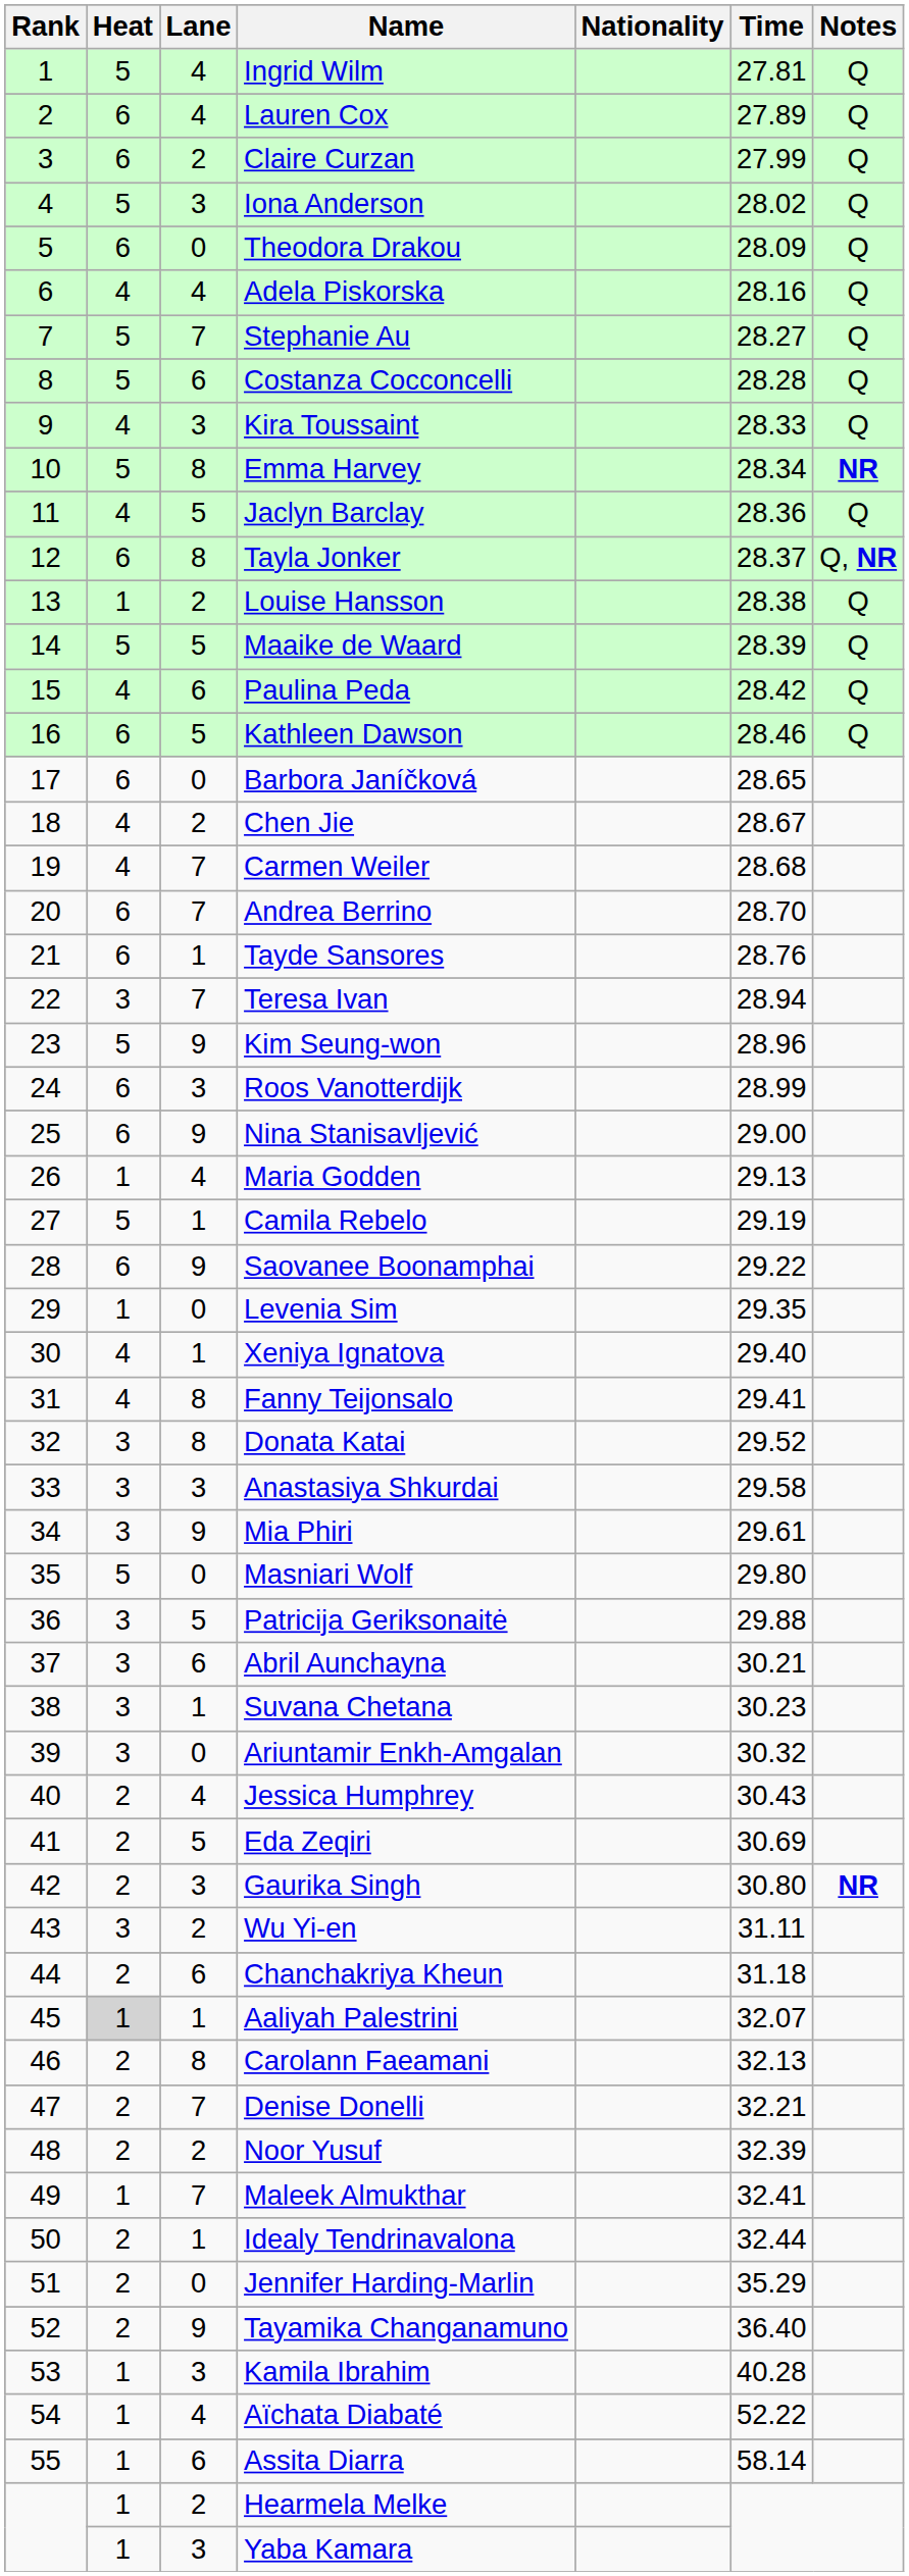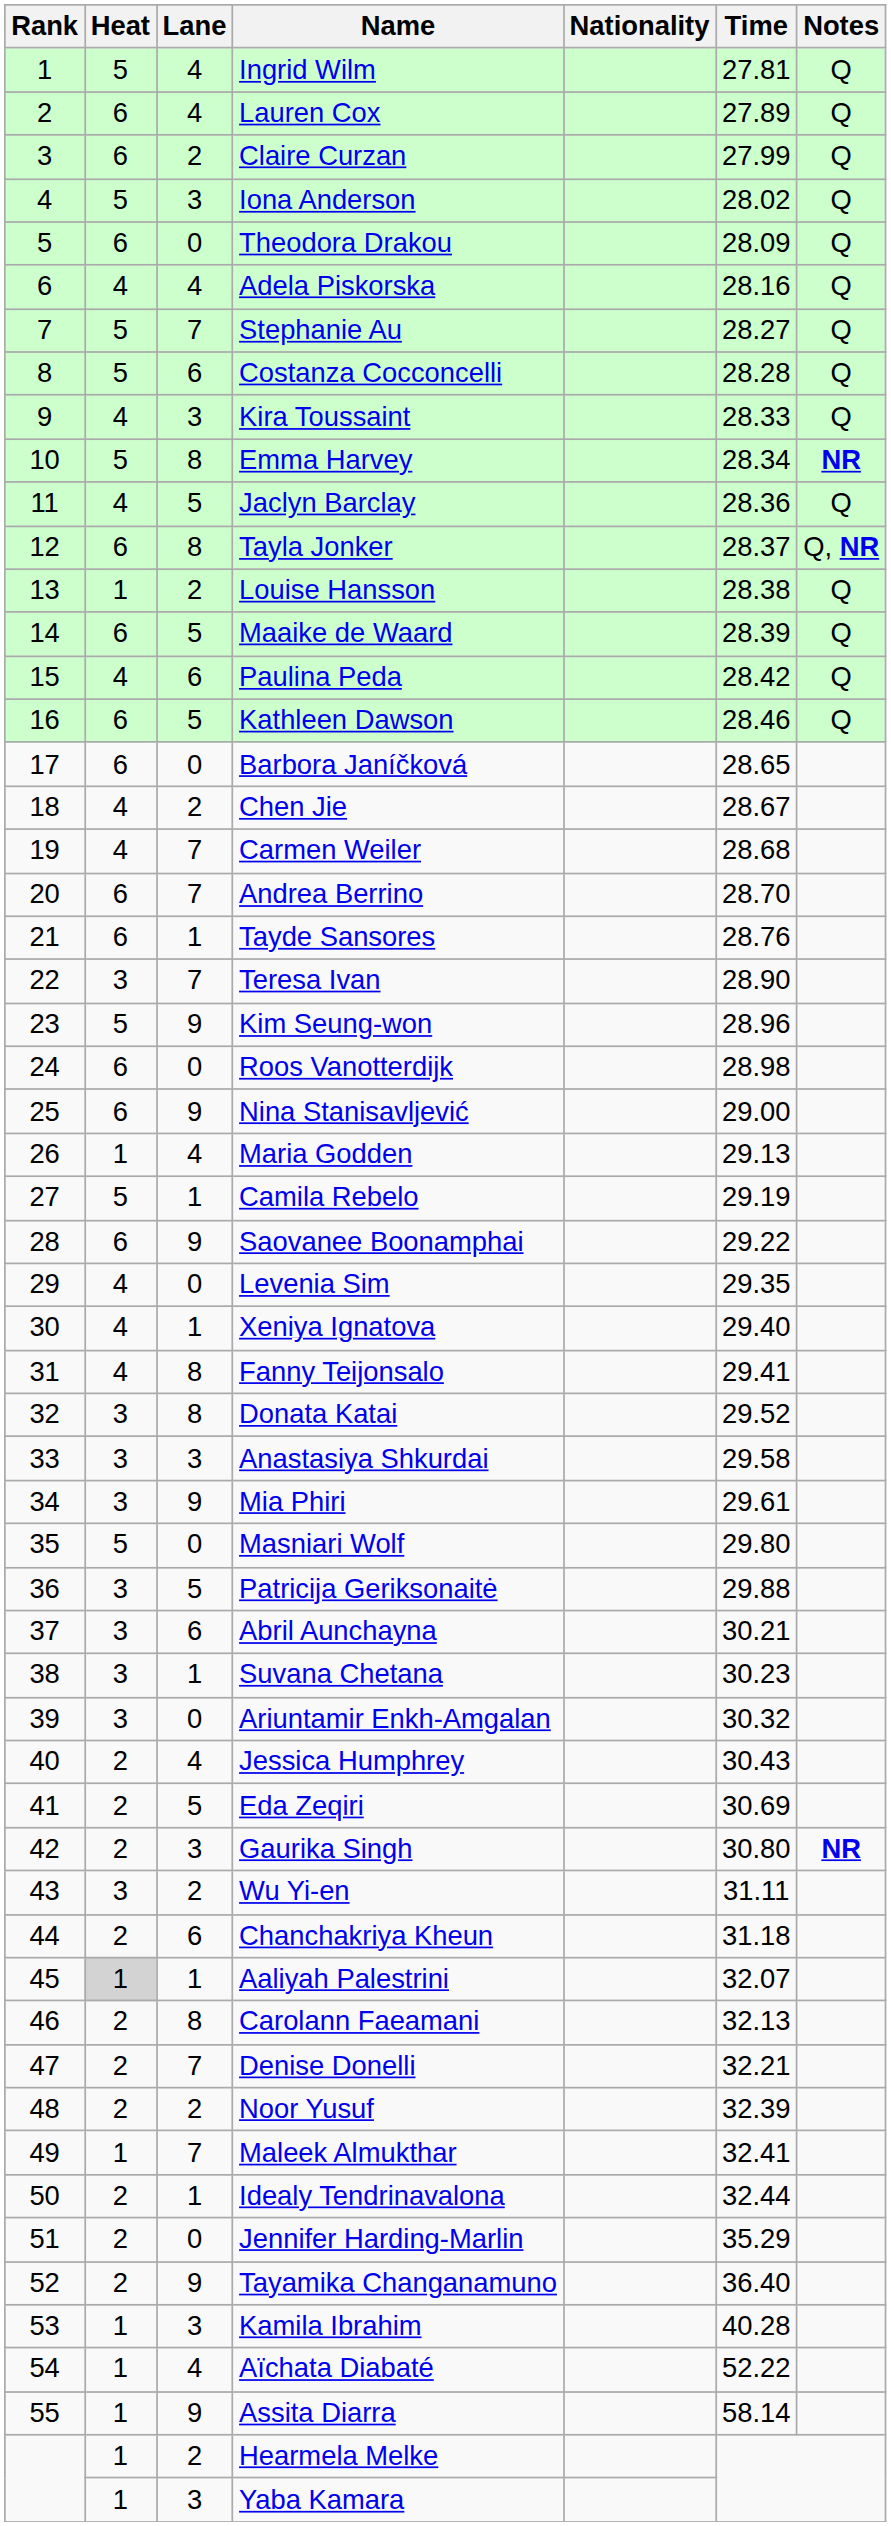 <table class="wikitable sortable" style="text-align:center">
 <tr>
 <th>Rank</th>
 <th>Heat</th>
 <th>Lane</th>
 <th>Name</th>
 <th>Nationality</th>
 <th>Time</th>
 <th>Notes</th>
 </tr>
 <tr bgcolor=ccffcc>
 <td>1</td>
 <td>5</td>
 <td>4</td>
 <td align=left><a href='#'>Ingrid Wilm</a></td>
 <td align=left></td>
 <td>27.81</td>
 <td>Q</td>
 </tr>
 <tr bgcolor=ccffcc>
 <td>2</td>
 <td>6</td>
 <td>4</td>
 <td align=left><a href='#'>Lauren Cox</a></td>
 <td align=left></td>
 <td>27.89</td>
 <td>Q</td>
 </tr>
 <tr bgcolor=ccffcc>
 <td>3</td>
 <td>6</td>
 <td>2</td>
 <td align=left><a href='#'>Claire Curzan</a></td>
 <td align=left></td>
 <td>27.99</td>
 <td>Q</td>
 </tr>
 <tr bgcolor=ccffcc>
 <td>4</td>
 <td>5</td>
 <td>3</td>
 <td align=left><a href='#'>Iona Anderson</a></td>
 <td align=left></td>
 <td>28.02</td>
 <td>Q</td>
 </tr>
 <tr bgcolor=ccffcc>
 <td>5</td>
 <td>6</td>
 <td>0</td>
 <td align=left><a href='#'>Theodora Drakou</a></td>
 <td align=left></td>
 <td>28.09</td>
 <td>Q</td>
 </tr>
 <tr bgcolor=ccffcc>
 <td>6</td>
 <td>4</td>
 <td>4</td>
 <td align=left><a href='#'>Adela Piskorska</a></td>
 <td align=left></td>
 <td>28.16</td>
 <td>Q</td>
 </tr>
 <tr bgcolor=ccffcc>
 <td>7</td>
 <td>5</td>
 <td>7</td>
 <td align=left><a href='#'>Stephanie Au</a></td>
 <td align=left></td>
 <td>28.27</td>
 <td>Q</td>
 </tr>
 <tr bgcolor=ccffcc>
 <td>8</td>
 <td>5</td>
 <td>6</td>
 <td align=left><a href='#'>Costanza Cocconcelli</a></td>
 <td align=left></td>
 <td>28.28</td>
 <td>Q</td>
 </tr>
 <tr bgcolor=ccffcc>
 <td>9</td>
 <td>4</td>
 <td>3</td>
 <td align=left><a href='#'>Kira Toussaint</a></td>
 <td align=left></td>
 <td>28.33</td>
 <td>Q</td>
 </tr>
 <tr bgcolor=ccffcc>
 <td>10</td>
 <td>5</td>
 <td>8</td>
 <td align=left><a href='#'>Emma Harvey</a></td>
 <td align=left></td>
 <td>28.34</td>
 <td><strong><a href='#'>NR</a></strong></td>
 </tr>
 <tr bgcolor=ccffcc>
 <td>11</td>
 <td>4</td>
 <td>5</td>
 <td align=left><a href='#'>Jaclyn Barclay</a></td>
 <td align=left></td>
 <td>28.36</td>
 <td>Q</td>
 </tr>
 <tr bgcolor=ccffcc>
 <td>12</td>
 <td>6</td>
 <td>8</td>
 <td align=left><a href='#'>Tayla Jonker</a></td>
 <td align=left></td>
 <td>28.37</td>
 <td>Q, <strong><a href='#'>NR</a></strong></td>
 </tr>
 <tr bgcolor=ccffcc>
 <td>13</td>
 <td>1</td>
 <td>2</td>
 <td align=left><a href='#'>Louise Hansson</a></td>
 <td align=left></td>
 <td>28.38</td>
 <td>Q</td>
 </tr>
 <tr bgcolor=ccffcc>
 <td>14</td>
-<td>5</td>
+<td>6</td>
 <td>5</td>
 <td align=left><a href='#'>Maaike de Waard</a></td>
 <td align=left></td>
 <td>28.39</td>
 <td>Q</td>
 </tr>
 <tr bgcolor=ccffcc>
 <td>15</td>
 <td>4</td>
 <td>6</td>
 <td align=left><a href='#'>Paulina Peda</a></td>
 <td align=left></td>
 <td>28.42</td>
 <td>Q</td>
 </tr>
 <tr bgcolor=ccffcc>
 <td>16</td>
 <td>6</td>
 <td>5</td>
 <td align=left><a href='#'>Kathleen Dawson</a></td>
 <td align=left></td>
 <td>28.46</td>
 <td>Q</td>
 </tr>
 <tr>
 <td>17</td>
 <td>6</td>
 <td>0</td>
 <td align=left><a href='#'>Barbora Janíčková</a></td>
 <td align=left></td>
 <td>28.65</td>
 <td></td>
 </tr>
 <tr>
 <td>18</td>
 <td>4</td>
 <td>2</td>
 <td align=left><a href='#'>Chen Jie</a></td>
 <td align=left></td>
 <td>28.67</td>
 <td></td>
 </tr>
 <tr>
 <td>19</td>
 <td>4</td>
 <td>7</td>
 <td align=left><a href='#'>Carmen Weiler</a></td>
 <td align=left></td>
 <td>28.68</td>
 <td></td>
 </tr>
 <tr>
 <td>20</td>
 <td>6</td>
 <td>7</td>
 <td align=left><a href='#'>Andrea Berrino</a></td>
 <td align=left></td>
 <td>28.70</td>
 <td></td>
 </tr>
 <tr>
 <td>21</td>
 <td>6</td>
 <td>1</td>
 <td align=left><a href='#'>Tayde Sansores</a></td>
 <td align=left></td>
 <td>28.76</td>
 <td></td>
 </tr>
 <tr>
 <td>22</td>
 <td>3</td>
 <td>7</td>
 <td align=left><a href='#'>Teresa Ivan</a></td>
 <td align=left></td>
-<td>28.94</td>
+<td>28.90</td>
 <td></td>
 </tr>
 <tr>
 <td>23</td>
 <td>5</td>
 <td>9</td>
 <td align=left><a href='#'>Kim Seung-won</a></td>
 <td align=left></td>
 <td>28.96</td>
 <td></td>
 </tr>
 <tr>
 <td>24</td>
 <td>6</td>
-<td>3</td>
+<td>0</td>
 <td align=left><a href='#'>Roos Vanotterdijk</a></td>
 <td align=left></td>
-<td>28.99</td>
+<td>28.98</td>
 <td></td>
 </tr>
 <tr>
 <td>25</td>
 <td>6</td>
 <td>9</td>
 <td align=left><a href='#'>Nina Stanisavljević</a></td>
 <td align=left></td>
 <td>29.00</td>
 <td></td>
 </tr>
 <tr>
 <td>26</td>
 <td>1</td>
 <td>4</td>
 <td align=left><a href='#'>Maria Godden</a></td>
 <td align=left></td>
 <td>29.13</td>
 <td></td>
 </tr>
 <tr>
 <td>27</td>
 <td>5</td>
 <td>1</td>
 <td align=left><a href='#'>Camila Rebelo</a></td>
 <td align=left></td>
 <td>29.19</td>
 <td></td>
 </tr>
 <tr>
 <td>28</td>
 <td>6</td>
 <td>9</td>
 <td align=left><a href='#'>Saovanee Boonamphai</a></td>
 <td align=left></td>
 <td>29.22</td>
 <td></td>
 </tr>
 <tr>
 <td>29</td>
-<td>1</td>
+<td>4</td>
 <td>0</td>
 <td align=left><a href='#'>Levenia Sim</a></td>
 <td align=left></td>
 <td>29.35</td>
 <td></td>
 </tr>
 <tr>
 <td>30</td>
 <td>4</td>
 <td>1</td>
 <td align=left><a href='#'>Xeniya Ignatova</a></td>
 <td align=left></td>
 <td>29.40</td>
 <td></td>
 </tr>
 <tr>
 <td>31</td>
 <td>4</td>
 <td>8</td>
 <td align=left><a href='#'>Fanny Teijonsalo</a></td>
 <td align=left></td>
 <td>29.41</td>
 <td></td>
 </tr>
 <tr>
 <td>32</td>
 <td>3</td>
 <td>8</td>
 <td align=left><a href='#'>Donata Katai</a></td>
 <td align=left></td>
 <td>29.52</td>
 <td></td>
 </tr>
 <tr>
 <td>33</td>
 <td>3</td>
 <td>3</td>
 <td align=left><a href='#'>Anastasiya Shkurdai</a></td>
 <td></td>
 <td>29.58</td>
 <td></td>
 </tr>
 <tr>
 <td>34</td>
 <td>3</td>
 <td>9</td>
 <td align=left><a href='#'>Mia Phiri</a></td>
 <td align=left></td>
 <td>29.61</td>
 <td></td>
 </tr>
 <tr>
 <td>35</td>
 <td>5</td>
 <td>0</td>
 <td align=left><a href='#'>Masniari Wolf</a></td>
 <td align=left></td>
 <td>29.80</td>
 <td></td>
 </tr>
 <tr>
 <td>36</td>
 <td>3</td>
 <td>5</td>
 <td align=left><a href='#'>Patricija Geriksonaitė</a></td>
 <td align=left></td>
 <td>29.88</td>
 <td></td>
 </tr>
 <tr>
 <td>37</td>
 <td>3</td>
 <td>6</td>
 <td align=left><a href='#'>Abril Aunchayna</a></td>
 <td align=left></td>
 <td>30.21</td>
 <td></td>
 </tr>
 <tr>
 <td>38</td>
 <td>3</td>
 <td>1</td>
 <td align=left><a href='#'>Suvana Chetana</a></td>
 <td align=left></td>
 <td>30.23</td>
 <td></td>
 </tr>
 <tr>
 <td>39</td>
 <td>3</td>
 <td>0</td>
 <td align=left><a href='#'>Ariuntamir Enkh-Amgalan</a></td>
 <td align=left></td>
 <td>30.32</td>
 <td></td>
 </tr>
 <tr>
 <td>40</td>
 <td>2</td>
 <td>4</td>
 <td align=left><a href='#'>Jessica Humphrey</a></td>
 <td align=left></td>
 <td>30.43</td>
 <td></td>
 </tr>
 <tr>
 <td>41</td>
 <td>2</td>
 <td>5</td>
 <td align=left><a href='#'>Eda Zeqiri</a></td>
 <td align=left></td>
 <td>30.69</td>
 <td></td>
 </tr>
 <tr>
 <td>42</td>
 <td>2</td>
 <td>3</td>
 <td align=left><a href='#'>Gaurika Singh</a></td>
 <td align=left></td>
 <td>30.80</td>
 <td><strong><a href='#'>NR</a></strong></td>
 </tr>
 <tr>
 <td>43</td>
 <td>3</td>
 <td>2</td>
 <td align=left><a href='#'>Wu Yi-en</a></td>
 <td align=left></td>
 <td>31.11</td>
 <td></td>
 </tr>
 <tr>
 <td>44</td>
 <td>2</td>
 <td>6</td>
 <td align=left><a href='#'>Chanchakriya Kheun</a></td>
 <td align=left></td>
 <td>31.18</td>
 <td></td>
 </tr>
 <tr>
 <td>45</td>
 <td style="background: lightgrey;">1</td>
 <td>1</td>
 <td align=left><a href='#'>Aaliyah Palestrini</a></td>
 <td align=left></td>
 <td>32.07</td>
 <td></td>
 </tr>
 <tr>
 <td>46</td>
 <td>2</td>
 <td>8</td>
 <td align=left><a href='#'>Carolann Faeamani</a></td>
 <td align=left></td>
 <td>32.13</td>
 <td></td>
 </tr>
 <tr>
 <td>47</td>
 <td>2</td>
 <td>7</td>
 <td align=left><a href='#'>Denise Donelli</a></td>
 <td align=left></td>
 <td>32.21</td>
 <td></td>
 </tr>
 <tr>
 <td>48</td>
 <td>2</td>
 <td>2</td>
 <td align=left><a href='#'>Noor Yusuf</a></td>
 <td align=left></td>
 <td>32.39</td>
 <td></td>
 </tr>
 <tr>
 <td>49</td>
 <td>1</td>
 <td>7</td>
 <td align=left><a href='#'>Maleek Almukthar</a></td>
 <td align=left></td>
 <td>32.41</td>
 <td></td>
 </tr>
 <tr>
 <td>50</td>
 <td>2</td>
 <td>1</td>
 <td align=left><a href='#'>Idealy Tendrinavalona</a></td>
 <td align=left></td>
 <td>32.44</td>
 <td></td>
 </tr>
 <tr>
 <td>51</td>
 <td>2</td>
 <td>0</td>
 <td align=left><a href='#'>Jennifer Harding-Marlin</a></td>
 <td align=left></td>
 <td>35.29</td>
 <td></td>
 </tr>
 <tr>
 <td>52</td>
 <td>2</td>
 <td>9</td>
 <td align=left><a href='#'>Tayamika Changanamuno</a></td>
 <td align=left></td>
 <td>36.40</td>
 <td></td>
 </tr>
 <tr>
 <td>53</td>
 <td>1</td>
 <td>3</td>
 <td align=left><a href='#'>Kamila Ibrahim</a></td>
 <td align=left></td>
 <td>40.28</td>
 <td></td>
 </tr>
 <tr>
 <td>54</td>
 <td>1</td>
 <td>4</td>
 <td align=left><a href='#'>Aïchata Diabaté</a></td>
 <td align=left></td>
 <td>52.22</td>
 <td></td>
 </tr>
 <tr>
 <td>55</td>
 <td>1</td>
-<td>6</td>
+<td>9</td>
 <td align=left><a href='#'>Assita Diarra</a></td>
 <td align=left></td>
 <td>58.14</td>
 <td></td>
 </tr>
 <tr>
 <td rowspan=2></td>
 <td>1</td>
 <td>2</td>
 <td align=left><a href='#'>Hearmela Melke</a></td>
 <td align=left></td>
 <td rowspan=2 colspan=2></td>
 </tr>
 <tr>
 <td>1</td>
 <td>3</td>
 <td align=left><a href='#'>Yaba Kamara</a></td>
 <td align=left></td>
 </tr>
 </table>
